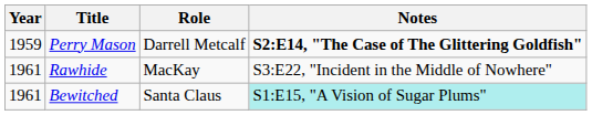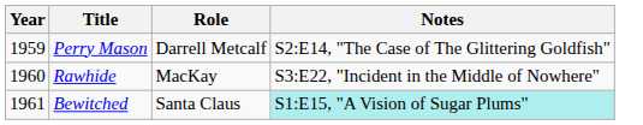 <table class="wikitable">
 <tr>
 <th>Year</th>
 <th>Title</th>
 <th>Role</th>
 <th>Notes</th>
 </tr>
 <tr>
 <td>1959</td>
 <td><em><a href='#'>Perry Mason</a></em></td>
 <td>Darrell Metcalf</td>
-<td><strong>S2:E14, "The Case of The Glittering Goldfish"</strong></td>
+<td>S2:E14, "The Case of The Glittering Goldfish"</td>
 </tr>
 <tr>
-<td>1961</td>
+<td>1960</td>
 <td><em><a href='#'>Rawhide</a></em></td>
 <td>MacKay</td>
 <td>S3:E22, "Incident in the Middle of Nowhere"</td>
 </tr>
 <tr>
 <td>1961</td>
 <td><em><a href='#'>Bewitched</a></em></td>
 <td>Santa Claus</td>
 <td style="background: paleturquoise;">S1:E15, "A Vision of Sugar Plums"</td>
 </tr>
 </table>
